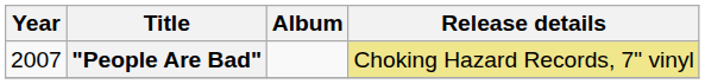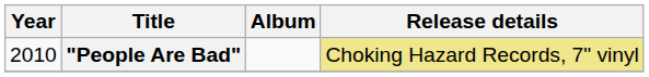 <table class="wikitable plainrowheaders" style="text-align:center;">
 <tr>
 <th scope="col" rowspan="1">Year</th>
 <th scope="col" rowspan="1">Title</th>
 <th scope="col" rowspan="1">Album</th>
 <th scope="col" rowspan="1">Release details</th>
 </tr>
 <tr>
-<td rowspan="1">2007</td>
+<td rowspan="1">2010</td>
 <th scope="row">"People Are Bad"</th>
 <td></td>
 <td style="background: khaki;">Choking Hazard Records, 7" vinyl</td>
 </tr>
 <tr>
 </tr>
 </table>
